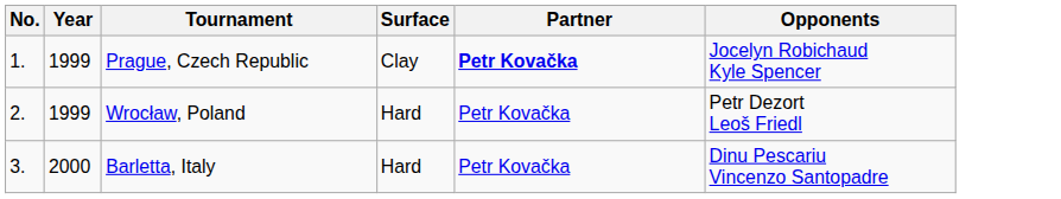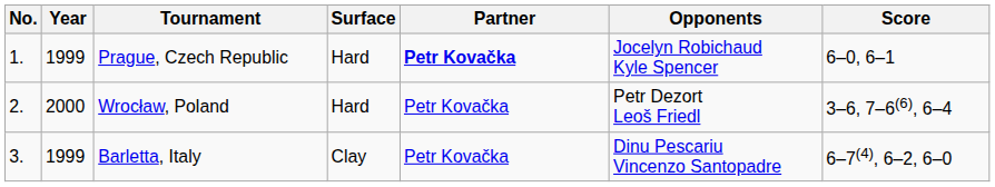 <table class="sortable wikitable" style=font-size:97%>
 <tr>
 <th style="width:20px" class="unsortable">No.</th>
 <th style="width:40px">Year</th>
 <th style="width:220px">Tournament</th>
 <th style="width:50px">Surface</th>
 <th style="width:200px">Partner</th>
 <th style="width:200px">Opponents</th>
+<th style="width:160px" class="unsortable">Score</th>
 </tr>
 <tr>
 <td>1.</td>
 <td>1999</td>
 <td><a href='#'>Prague</a>, Czech Republic</td>
-<td>Clay</td>
+<td>Hard</td>
 <td><strong> <a href='#'>Petr Kovačka</a></strong></td>
 <td> <a href='#'>Jocelyn Robichaud</a><br> <a href='#'>Kyle Spencer</a></td>
+<td>6–0, 6–1</td>
 </tr>
 <tr>
 <td>2.</td>
-<td>1999</td>
+<td>2000</td>
 <td><a href='#'>Wrocław</a>, Poland</td>
 <td>Hard</td>
 <td> <a href='#'>Petr Kovačka</a></td>
 <td> Petr Dezort<br> <a href='#'>Leoš Friedl</a></td>
+<td>3–6, 7–6<sup>(6)</sup>, 6–4</td>
 </tr>
 <tr>
 <td>3.</td>
-<td>2000</td>
+<td>1999</td>
 <td><a href='#'>Barletta</a>, Italy</td>
-<td>Hard</td>
+<td>Clay</td>
 <td> <a href='#'>Petr Kovačka</a></td>
 <td> <a href='#'>Dinu Pescariu</a><br> <a href='#'>Vincenzo Santopadre</a></td>
+<td>6–7<sup>(4)</sup>, 6–2, 6–0</td>
 </tr>
 </table>
